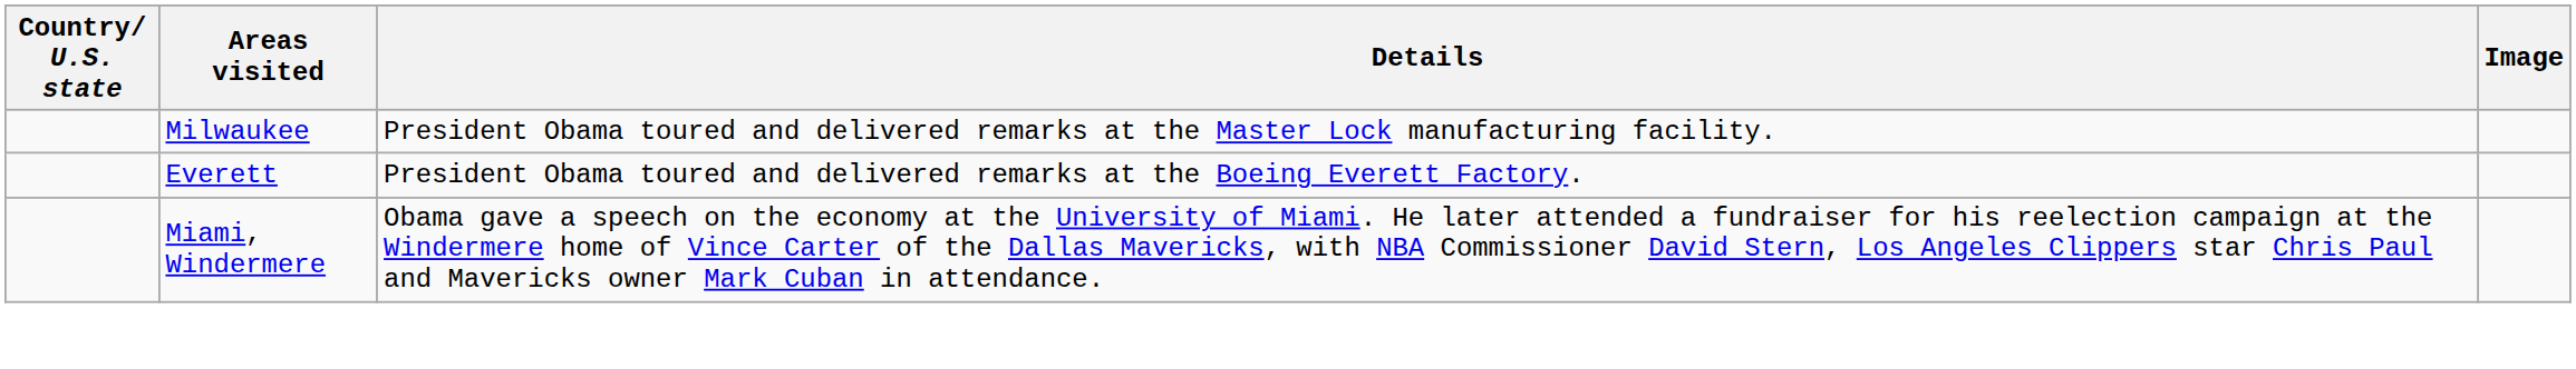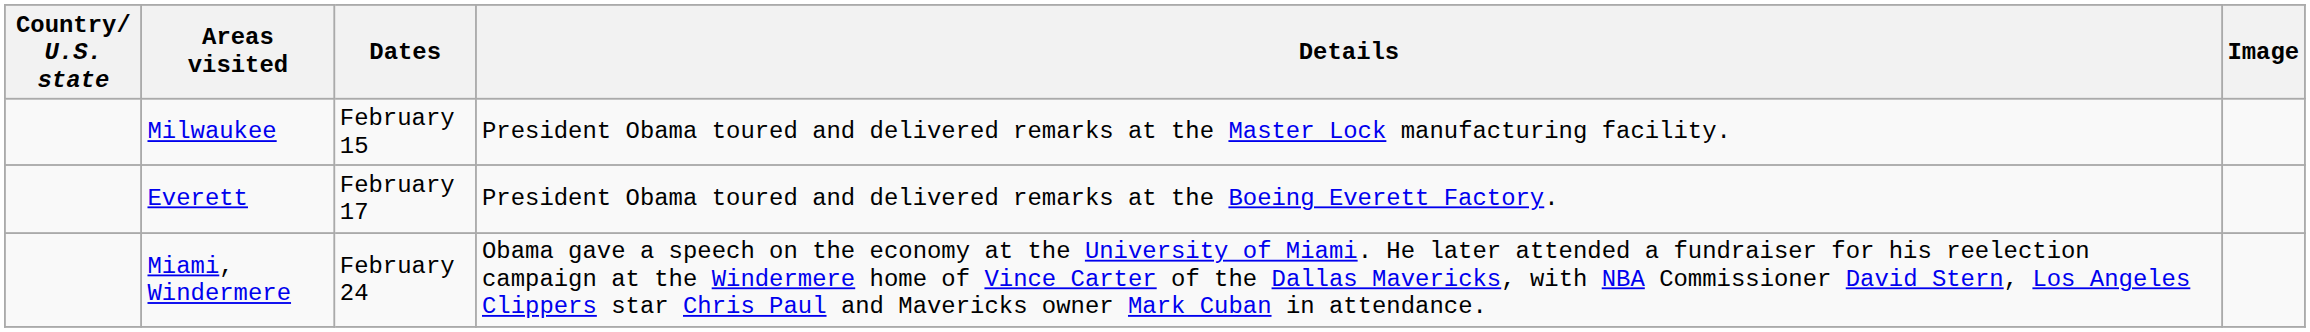 <table class="wikitable">
 <tr>
 <th>Country/<br><em>U.S. state</em></th>
 <th>Areas visited</th>
+<th>Dates</th>
 <th>Details</th>
 <th>Image</th>
 </tr>
 <tr>
 <td><em></em></td>
 <td><a href='#'>Milwaukee</a></td>
+<td>February 15</td>
 <td>President Obama toured and delivered remarks at the <a href='#'>Master Lock</a> manufacturing facility.</td>
 <td></td>
 </tr>
 <tr>
 <td><em></em></td>
 <td><a href='#'>Everett</a></td>
+<td>February 17</td>
 <td>President Obama toured and delivered remarks at the <a href='#'>Boeing Everett Factory</a>.</td>
 <td></td>
 </tr>
 <tr>
 <td><em></em></td>
 <td><a href='#'>Miami</a>, <a href='#'>Windermere</a></td>
+<td>February 24</td>
 <td>Obama gave a speech on the economy at the <a href='#'>University of Miami</a>. He later attended a fundraiser for his reelection campaign at the <a href='#'>Windermere</a> home of <a href='#'>Vince Carter</a> of the <a href='#'>Dallas Mavericks</a>, with <a href='#'>NBA</a> Commissioner <a href='#'>David Stern</a>, <a href='#'>Los Angeles Clippers</a> star <a href='#'>Chris Paul</a> and Mavericks owner <a href='#'>Mark Cuban</a> in attendance.</td>
 <td></td>
 </tr>
 </table>
